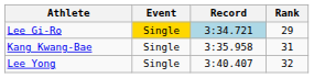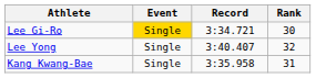 <table class=wikitable style="font-size:90%; text-align:center; width:40%">
 <tr>
 <th>Athlete</th>
 <th>Event</th>
 <th>Record</th>
 <th>Rank</th>
 </tr>
 <tr>
 <td rowspan=1 align=left><a href='#'>Lee Gi-Ro</a></td>
 <td style="background: gold;">Single</td>
-<td style="background: lightblue;">3:34.721</td>
-<td>29</td>
+<td>3:34.721</td>
+<td>30</td>
+</tr>
+<tr>
+<td rowspan=1 align=left><a href='#'>Lee Yong</a></td>
+<td>Single</td>
+<td>3:40.407</td>
+<td>32</td>
 </tr>
 <tr>
 <td rowspan=1 align=left><a href='#'>Kang Kwang-Bae</a></td>
 <td>Single</td>
 <td>3:35.958</td>
 <td>31</td>
 </tr>
-<tr>
-<td rowspan=1 align=left><a href='#'>Lee Yong</a></td>
-<td>Single</td>
-<td>3:40.407</td>
-<td>32</td>
-</tr>
 </table>
